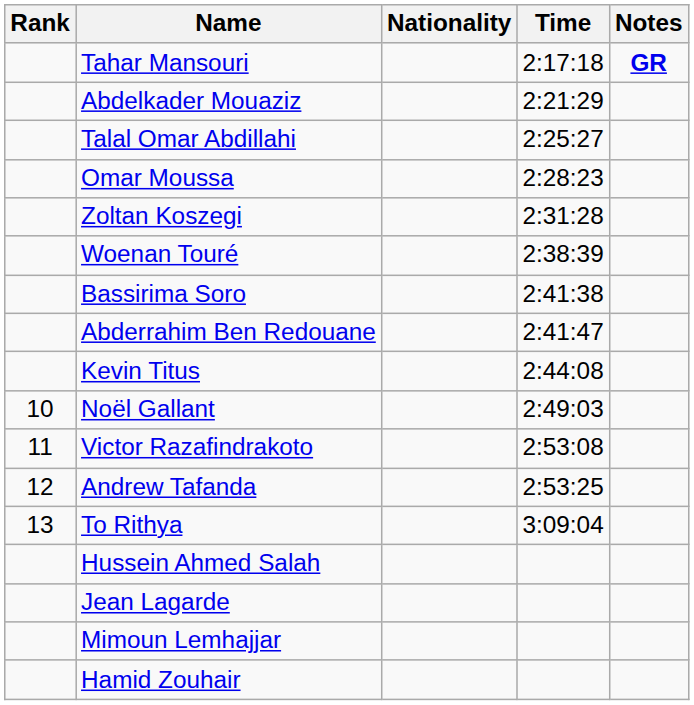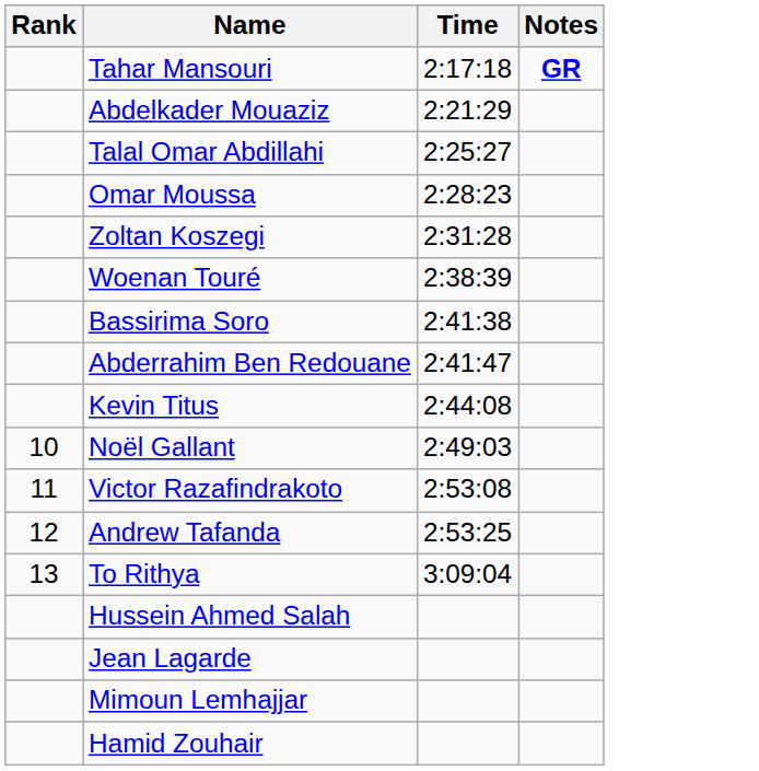 <table class="wikitable sortable" style="text-align:center">
 <tr>
 <th>Rank</th>
 <th>Name</th>
-<th>Nationality</th>
 <th>Time</th>
 <th>Notes</th>
 </tr>
 <tr>
 <td></td>
 <td align=left><a href='#'>Tahar Mansouri</a></td>
-<td align=left></td>
 <td>2:17:18</td>
 <td><strong><a href='#'>GR</a></strong></td>
 </tr>
 <tr>
 <td></td>
 <td align=left><a href='#'>Abdelkader Mouaziz</a></td>
-<td align=left></td>
 <td>2:21:29</td>
 <td></td>
 </tr>
 <tr>
 <td></td>
 <td align=left><a href='#'>Talal Omar Abdillahi</a></td>
-<td align=left></td>
 <td>2:25:27</td>
 <td></td>
 </tr>
 <tr>
 <td></td>
 <td align=left><a href='#'>Omar Moussa</a></td>
-<td align=left></td>
 <td>2:28:23</td>
 <td></td>
 </tr>
 <tr>
 <td></td>
 <td align=left><a href='#'>Zoltan Koszegi</a></td>
-<td align=left></td>
 <td>2:31:28</td>
 <td></td>
 </tr>
 <tr>
 <td></td>
 <td align=left><a href='#'>Woenan Touré</a></td>
-<td align=left></td>
 <td>2:38:39</td>
 <td></td>
 </tr>
 <tr>
 <td></td>
 <td align=left><a href='#'>Bassirima Soro</a></td>
-<td align=left></td>
 <td>2:41:38</td>
 <td></td>
 </tr>
 <tr>
 <td></td>
 <td align=left><a href='#'>Abderrahim Ben Redouane</a></td>
-<td align=left></td>
 <td>2:41:47</td>
 <td></td>
 </tr>
 <tr>
 <td></td>
 <td align=left><a href='#'>Kevin Titus</a></td>
-<td align=left></td>
 <td>2:44:08</td>
 <td></td>
 </tr>
 <tr>
 <td>10</td>
 <td align=left><a href='#'>Noël Gallant</a></td>
-<td align=left></td>
 <td>2:49:03</td>
 <td></td>
 </tr>
 <tr>
 <td>11</td>
 <td align=left><a href='#'>Victor Razafindrakoto</a></td>
-<td align=left></td>
 <td>2:53:08</td>
 <td></td>
 </tr>
 <tr>
 <td>12</td>
 <td align=left><a href='#'>Andrew Tafanda</a></td>
-<td align=left></td>
 <td>2:53:25</td>
 <td></td>
 </tr>
 <tr>
 <td>13</td>
 <td align=left><a href='#'>To Rithya</a></td>
-<td align=left></td>
 <td>3:09:04</td>
 <td></td>
 </tr>
 <tr>
 <td></td>
 <td align=left><a href='#'>Hussein Ahmed Salah</a></td>
-<td align=left></td>
 <td></td>
 <td></td>
 </tr>
 <tr>
 <td></td>
 <td align=left><a href='#'>Jean Lagarde</a></td>
-<td align=left></td>
 <td></td>
 <td></td>
 </tr>
 <tr>
 <td></td>
 <td align=left><a href='#'>Mimoun Lemhajjar</a></td>
-<td align=left></td>
 <td></td>
 <td></td>
 </tr>
 <tr>
 <td></td>
 <td align=left><a href='#'>Hamid Zouhair</a></td>
-<td align=left></td>
 <td></td>
 <td></td>
 </tr>
 </table>
